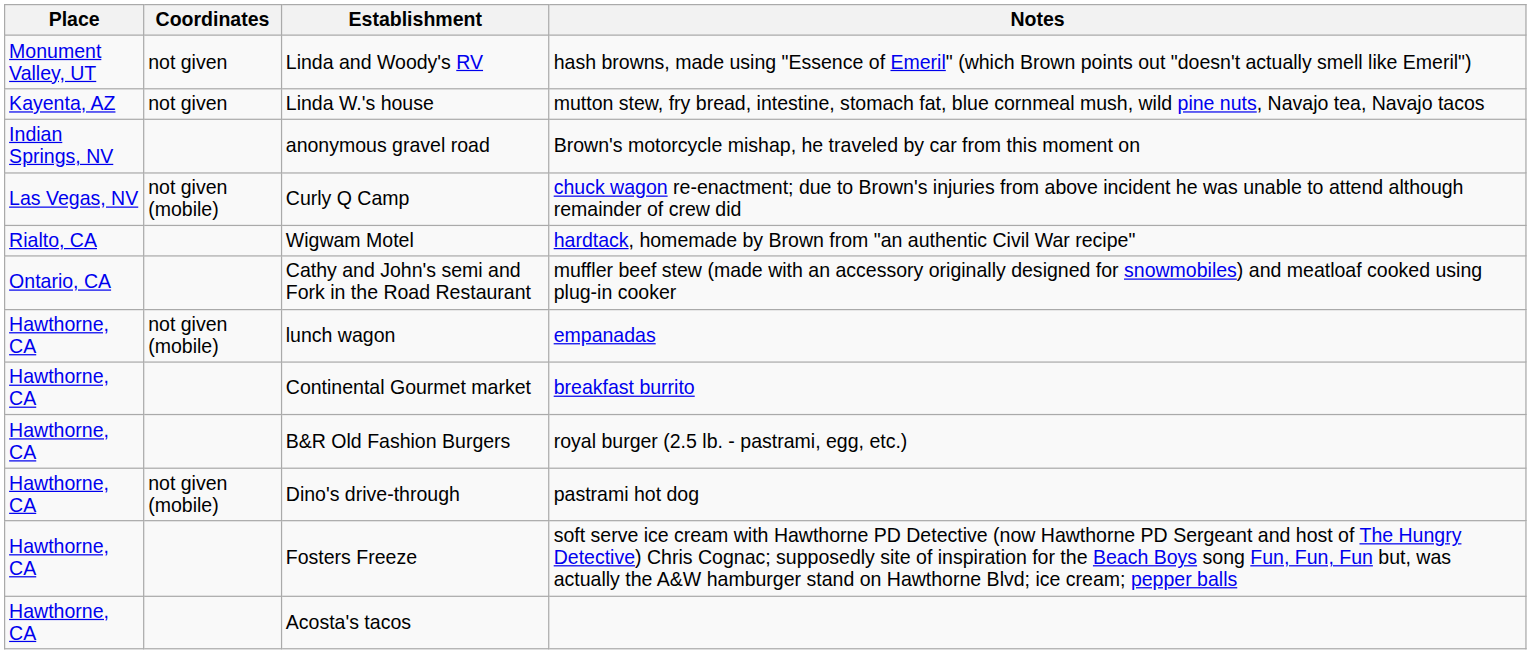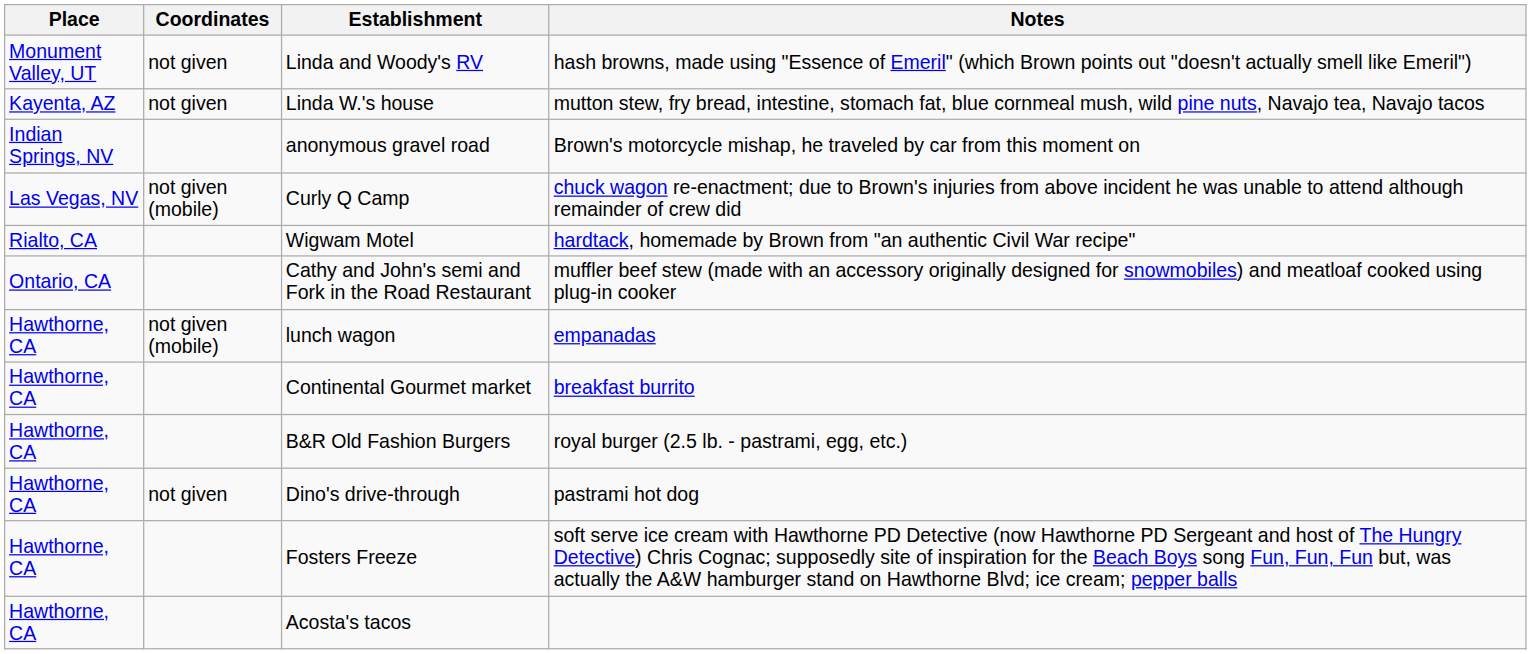 <table class="wikitable">
 <tr>
 <th>Place</th>
 <th>Coordinates</th>
 <th>Establishment</th>
 <th>Notes</th>
 </tr>
 <tr>
 <td><a href='#'>Monument Valley, UT</a></td>
 <td>not given</td>
 <td>Linda and Woody's <a href='#'>RV</a></td>
 <td>hash browns, made using "Essence of <a href='#'>Emeril</a>" (which Brown points out "doesn't actually smell like Emeril")</td>
 </tr>
 <tr>
 <td><a href='#'>Kayenta, AZ</a></td>
 <td>not given</td>
 <td>Linda W.'s house</td>
 <td>mutton stew, fry bread, intestine, stomach fat, blue cornmeal mush, wild <a href='#'>pine nuts</a>, Navajo tea, Navajo tacos</td>
 </tr>
 <tr>
 <td><a href='#'>Indian Springs, NV</a></td>
 <td></td>
 <td>anonymous gravel road</td>
 <td>Brown's motorcycle mishap, he traveled by car from this moment on</td>
 </tr>
 <tr>
 <td><a href='#'>Las Vegas, NV</a></td>
 <td>not given (mobile)</td>
 <td>Curly Q Camp</td>
 <td><a href='#'>chuck wagon</a> re-enactment; due to Brown's injuries from above incident he was unable to attend although remainder of crew did</td>
 </tr>
 <tr>
 <td><a href='#'>Rialto, CA</a></td>
 <td></td>
 <td>Wigwam Motel</td>
 <td><a href='#'>hardtack</a>, homemade by Brown from "an authentic Civil War recipe"</td>
 </tr>
 <tr>
 <td><a href='#'>Ontario, CA</a></td>
 <td></td>
 <td>Cathy and John's semi and Fork in the Road Restaurant</td>
 <td>muffler beef stew (made with an accessory originally designed for <a href='#'>snowmobiles</a>) and meatloaf cooked using plug-in cooker</td>
 </tr>
 <tr>
 <td><a href='#'>Hawthorne, CA</a></td>
 <td>not given (mobile)</td>
 <td>lunch wagon</td>
 <td><a href='#'>empanadas</a></td>
 </tr>
 <tr>
 <td><a href='#'>Hawthorne, CA</a></td>
 <td></td>
 <td>Continental Gourmet market</td>
 <td><a href='#'>breakfast burrito</a></td>
 </tr>
 <tr>
 <td><a href='#'>Hawthorne, CA</a></td>
 <td></td>
 <td>B&R Old Fashion Burgers</td>
 <td>royal burger (2.5 lb. - pastrami, egg, etc.)</td>
 </tr>
 <tr>
 <td><a href='#'>Hawthorne, CA</a></td>
-<td>not given (mobile)</td>
+<td>not given</td>
 <td>Dino's drive-through</td>
 <td>pastrami hot dog</td>
 </tr>
 <tr>
 <td><a href='#'>Hawthorne, CA</a></td>
 <td></td>
 <td>Fosters Freeze</td>
 <td>soft serve ice cream with Hawthorne PD Detective (now Hawthorne PD Sergeant and host of <a href='#'>The Hungry Detective</a>) Chris Cognac; supposedly site of inspiration for the <a href='#'>Beach Boys</a> song <a href='#'>Fun, Fun, Fun</a> but, was actually the A&W hamburger stand on Hawthorne Blvd; ice cream; <a href='#'>pepper balls</a></td>
 </tr>
 <tr>
 <td><a href='#'>Hawthorne, CA</a></td>
 <td></td>
 <td>Acosta's tacos</td>
 <td></td>
 </tr>
 </table>
